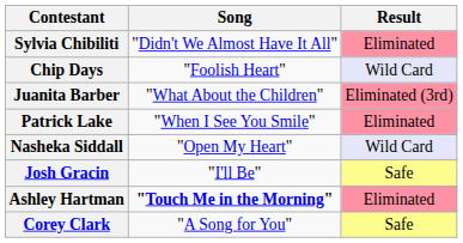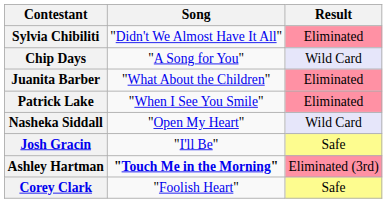 <table class="wikitable" style="text-align:center;">
 <tr>
 <th scope="col">Contestant</th>
 <th scope="col">Song</th>
 <th scope="col">Result</th>
 </tr>
 <tr>
 <th scope="row">Sylvia Chibiliti</th>
 <td>"<a href='#'>Didn't We Almost Have It All</a>"</td>
 <td bgcolor="FF91A4">Eliminated</td>
 </tr>
 <tr>
 <th scope="row">Chip Days</th>
-<td>"<a href='#'>Foolish Heart</a>"</td>
+<td>"<a href='#'>A Song for You</a>"</td>
 <td bgcolor="E6E6FA">Wild Card</td>
 </tr>
 <tr>
 <th scope="row">Juanita Barber</th>
 <td>"<a href='#'>What About the Children</a>"</td>
-<td bgcolor="FF91A4">Eliminated (3rd)</td>
+<td bgcolor="FF91A4">Eliminated</td>
 </tr>
 <tr>
 <th scope="row">Patrick Lake</th>
 <td>"<a href='#'>When I See You Smile</a>"</td>
 <td bgcolor="FF91A4">Eliminated</td>
 </tr>
 <tr>
 <th scope="row">Nasheka Siddall</th>
 <td>"<a href='#'>Open My Heart</a>"</td>
 <td bgcolor="E6E6FA">Wild Card</td>
 </tr>
 <tr>
 <th scope="row"><a href='#'>Josh Gracin</a></th>
 <td>"<a href='#'>I'll Be</a>"</td>
 <td style="background:#fdfc8f;">Safe</td>
 </tr>
 <tr>
 <th scope="row">Ashley Hartman</th>
 <td><strong>"<a href='#'>Touch Me in the Morning</a>"</strong></td>
-<td bgcolor="FF91A4">Eliminated</td>
+<td bgcolor="FF91A4">Eliminated (3rd)</td>
 </tr>
 <tr>
 <th scope="row"><a href='#'>Corey Clark</a></th>
-<td>"<a href='#'>A Song for You</a>"</td>
+<td>"<a href='#'>Foolish Heart</a>"</td>
 <td style="background:#fdfc8f;">Safe</td>
 </tr>
 </table>
